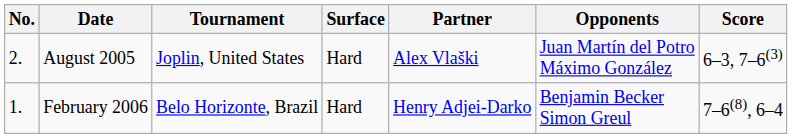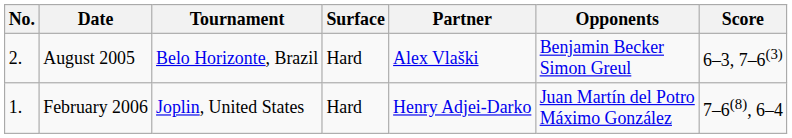 <table class="sortable wikitable" style=font-size:97%>
 <tr>
 <th>No.</th>
 <th>Date</th>
 <th>Tournament</th>
 <th>Surface</th>
 <th>Partner</th>
 <th>Opponents</th>
 <th>Score</th>
 </tr>
 <tr>
 <td>2.</td>
 <td>August 2005</td>
-<td><a href='#'>Joplin</a>, United States</td>
+<td><a href='#'>Belo Horizonte</a>, Brazil</td>
 <td>Hard</td>
 <td> <a href='#'>Alex Vlaški</a></td>
-<td> <a href='#'>Juan Martín del Potro</a><br> <a href='#'>Máximo González</a></td>
+<td> <a href='#'>Benjamin Becker</a><br> <a href='#'>Simon Greul</a></td>
 <td>6–3, 7–6<sup>(3)</sup></td>
 </tr>
 <tr>
 <td>1.</td>
 <td>February 2006</td>
-<td><a href='#'>Belo Horizonte</a>, Brazil</td>
+<td><a href='#'>Joplin</a>, United States</td>
 <td>Hard</td>
 <td> <a href='#'>Henry Adjei-Darko</a></td>
-<td> <a href='#'>Benjamin Becker</a><br> <a href='#'>Simon Greul</a></td>
+<td> <a href='#'>Juan Martín del Potro</a><br> <a href='#'>Máximo González</a></td>
 <td>7–6<sup>(8)</sup>, 6–4</td>
 </tr>
 </table>
